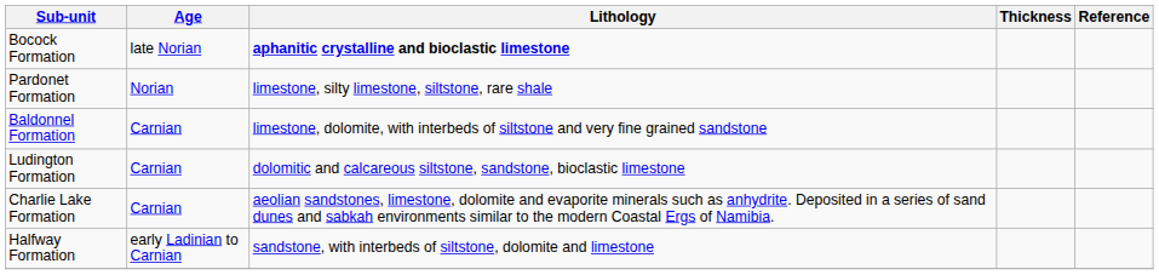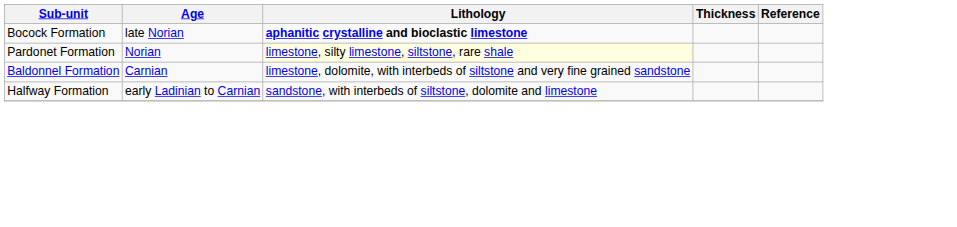 <table class="wikitable">
 <tr>
 <th><a href='#'>Sub-unit</a></th>
 <th><a href='#'>Age</a></th>
 <th>Lithology</th>
 <th>Thickness</th>
 <th>Reference</th>
 </tr>
 <tr>
 <td>Bocock Formation</td>
 <td>late <a href='#'>Norian</a></td>
 <td><strong><a href='#'>aphanitic</a> <a href='#'>crystalline</a> and bioclastic <a href='#'>limestone</a></strong></td>
 <td></td>
 <td></td>
 </tr>
 <tr>
 <td>Pardonet Formation</td>
 <td><a href='#'>Norian</a></td>
-<td><a href='#'>limestone</a>, silty <a href='#'>limestone</a>, <a href='#'>siltstone</a>, rare <a href='#'>shale</a></td>
+<td style="background: lightyellow;"><a href='#'>limestone</a>, silty <a href='#'>limestone</a>, <a href='#'>siltstone</a>, rare <a href='#'>shale</a></td>
 <td></td>
 <td></td>
 </tr>
 <tr>
 <td><a href='#'>Baldonnel Formation</a></td>
 <td><a href='#'>Carnian</a></td>
 <td><a href='#'>limestone</a>, dolomite, with interbeds of  <a href='#'>siltstone</a> and very fine grained <a href='#'>sandstone</a></td>
-<td></td>
-<td></td>
-</tr>
-<tr>
-<td>Ludington Formation</td>
-<td><a href='#'>Carnian</a></td>
-<td><a href='#'>dolomitic</a> and <a href='#'>calcareous</a> <a href='#'>siltstone</a>, <a href='#'>sandstone</a>, bioclastic <a href='#'>limestone</a></td>
-<td></td>
-<td></td>
-</tr>
-<tr>
-<td>Charlie Lake Formation</td>
-<td><a href='#'>Carnian</a></td>
-<td><a href='#'>aeolian</a> <a href='#'>sandstones</a>, <a href='#'>limestone</a>, dolomite and evaporite minerals such as <a href='#'>anhydrite</a>.  Deposited in a series of sand <a href='#'>dunes</a> and <a href='#'>sabkah</a> environments similar to the modern Coastal <a href='#'>Ergs</a> of  <a href='#'>Namibia</a>.</td>
 <td></td>
 <td></td>
 </tr>
 <tr>
 <td>Halfway Formation</td>
 <td>early <a href='#'>Ladinian</a> to <a href='#'>Carnian</a></td>
 <td><a href='#'>sandstone</a>, with interbeds of <a href='#'>siltstone</a>, dolomite and <a href='#'>limestone</a></td>
 <td></td>
 <td></td>
 </tr>
 <tr>
 </tr>
 </table>
